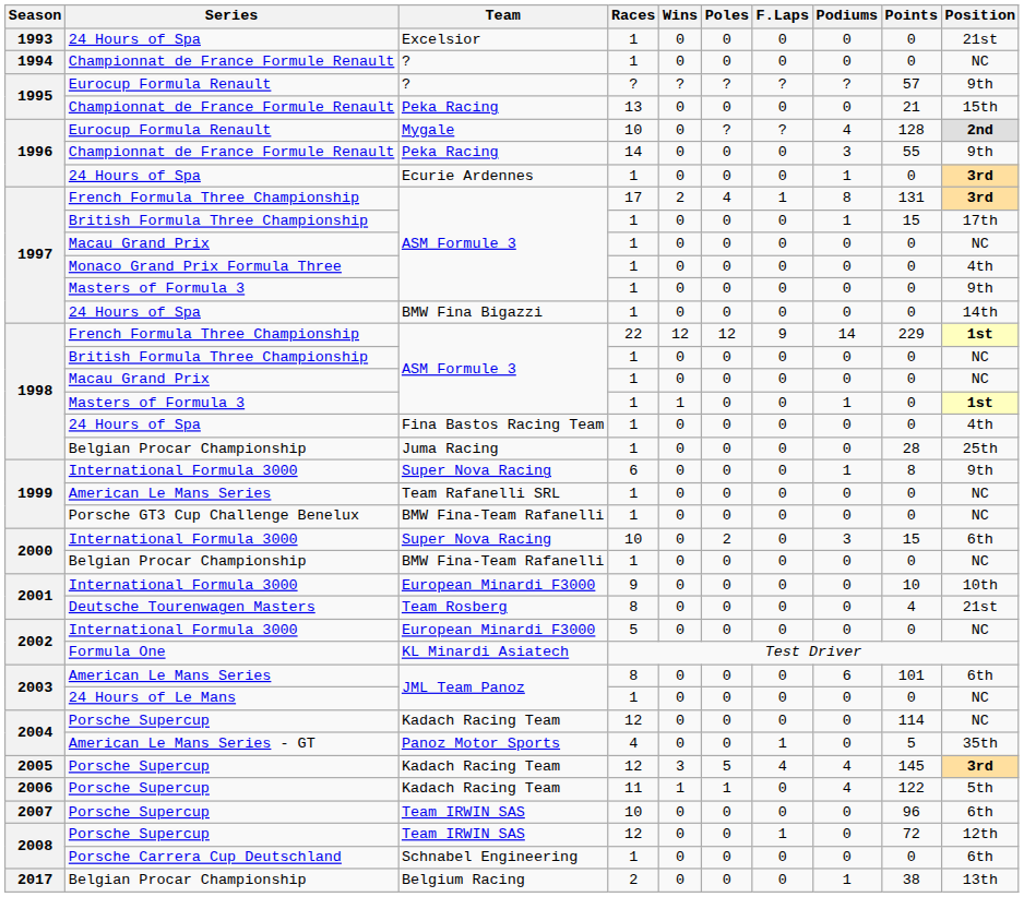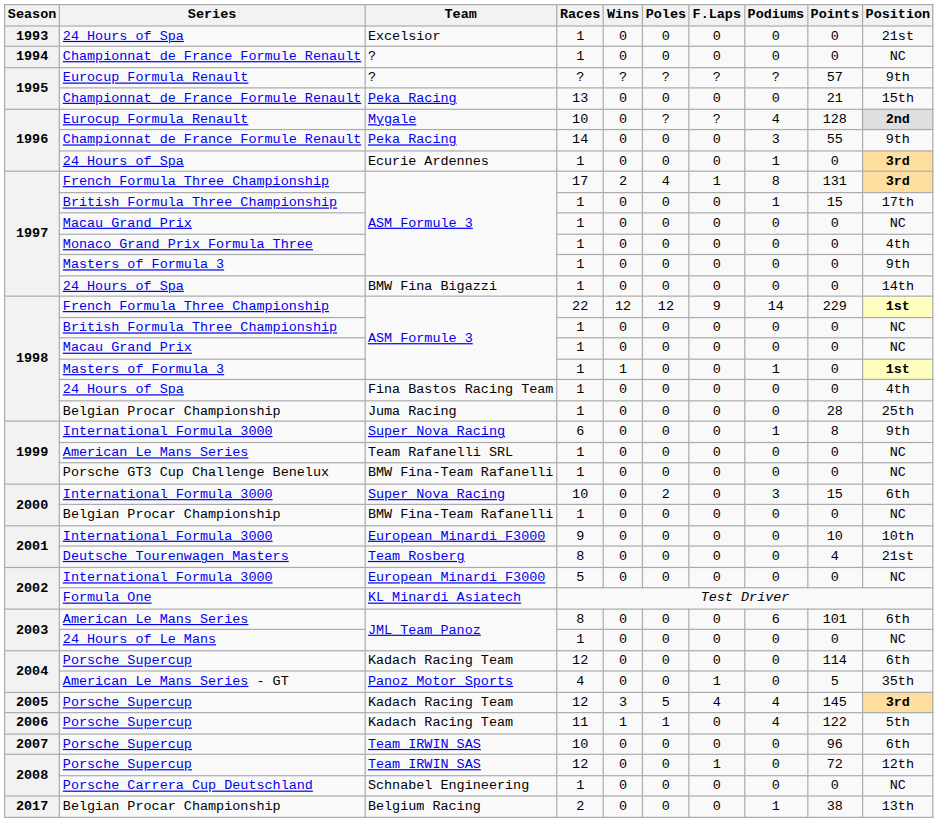 <table class="wikitable" style="font-size: 87%; text-align:center">
 <tr>
 <th>Season</th>
 <th>Series</th>
 <th>Team</th>
 <th>Races</th>
 <th>Wins</th>
 <th>Poles</th>
 <th>F.Laps</th>
 <th>Podiums</th>
 <th>Points</th>
 <th>Position</th>
 </tr>
 <tr>
 <th>1993</th>
 <td align=left><a href='#'>24 Hours of Spa</a></td>
 <td align=left>Excelsior</td>
 <td>1</td>
 <td>0</td>
 <td>0</td>
 <td>0</td>
 <td>0</td>
 <td>0</td>
 <td>21st</td>
 </tr>
 <tr>
 <th>1994</th>
 <td align=left><a href='#'>Championnat de France Formule Renault</a></td>
 <td align=left>?</td>
 <td>1</td>
 <td>0</td>
 <td>0</td>
 <td>0</td>
 <td>0</td>
 <td>0</td>
 <td>NC</td>
 </tr>
 <tr>
 <th rowspan=2>1995</th>
 <td align=left><a href='#'>Eurocup Formula Renault</a></td>
 <td align=left>?</td>
 <td>?</td>
 <td>?</td>
 <td>?</td>
 <td>?</td>
 <td>?</td>
 <td>57</td>
 <td>9th</td>
 </tr>
 <tr>
 <td align=left><a href='#'>Championnat de France Formule Renault</a></td>
 <td align=left><a href='#'>Peka Racing</a></td>
 <td>13</td>
 <td>0</td>
 <td>0</td>
 <td>0</td>
 <td>0</td>
 <td>21</td>
 <td>15th</td>
 </tr>
 <tr>
 <th rowspan=3>1996</th>
 <td align=left><a href='#'>Eurocup Formula Renault</a></td>
 <td align=left><a href='#'>Mygale</a></td>
 <td>10</td>
 <td>0</td>
 <td>?</td>
 <td>?</td>
 <td>4</td>
 <td>128</td>
 <td style="background:#DFDFDF;"><strong>2nd</strong></td>
 </tr>
 <tr>
 <td align=left><a href='#'>Championnat de France Formule Renault</a></td>
 <td align=left><a href='#'>Peka Racing</a></td>
 <td>14</td>
 <td>0</td>
 <td>0</td>
 <td>0</td>
 <td>3</td>
 <td>55</td>
 <td>9th</td>
 </tr>
 <tr>
 <td align=left><a href='#'>24 Hours of Spa</a></td>
 <td align=left>Ecurie Ardennes</td>
 <td>1</td>
 <td>0</td>
 <td>0</td>
 <td>0</td>
 <td>1</td>
 <td>0</td>
 <td style="background:#FFDF9F;"><strong>3rd</strong></td>
 </tr>
 <tr>
 <th rowspan=6>1997</th>
 <td align=left><a href='#'>French Formula Three Championship</a></td>
 <td rowspan=5 align=left><a href='#'>ASM Formule 3</a></td>
 <td>17</td>
 <td>2</td>
 <td>4</td>
 <td>1</td>
 <td>8</td>
 <td>131</td>
 <td style="background:#FFDF9F;"><strong>3rd</strong></td>
 </tr>
 <tr>
 <td align=left><a href='#'>British Formula Three Championship</a></td>
 <td>1</td>
 <td>0</td>
 <td>0</td>
 <td>0</td>
 <td>1</td>
 <td>15</td>
 <td>17th</td>
 </tr>
 <tr>
 <td align=left><a href='#'>Macau Grand Prix</a></td>
 <td>1</td>
 <td>0</td>
 <td>0</td>
 <td>0</td>
 <td>0</td>
 <td>0</td>
 <td>NC</td>
 </tr>
 <tr>
 <td align=left><a href='#'>Monaco Grand Prix Formula Three</a></td>
 <td>1</td>
 <td>0</td>
 <td>0</td>
 <td>0</td>
 <td>0</td>
 <td>0</td>
 <td>4th</td>
 </tr>
 <tr>
 <td align=left><a href='#'>Masters of Formula 3</a></td>
 <td>1</td>
 <td>0</td>
 <td>0</td>
 <td>0</td>
 <td>0</td>
 <td>0</td>
 <td>9th</td>
 </tr>
 <tr>
 <td align=left><a href='#'>24 Hours of Spa</a></td>
 <td align=left>BMW Fina Bigazzi</td>
 <td>1</td>
 <td>0</td>
 <td>0</td>
 <td>0</td>
 <td>0</td>
 <td>0</td>
 <td>14th</td>
 </tr>
 <tr>
 <th rowspan=6>1998</th>
 <td align=left><a href='#'>French Formula Three Championship</a></td>
 <td rowspan=4 align=left><a href='#'>ASM Formule 3</a></td>
 <td>22</td>
 <td>12</td>
 <td>12</td>
 <td>9</td>
 <td>14</td>
 <td>229</td>
 <td style="background:#FFFFBF;"><strong>1st</strong></td>
 </tr>
 <tr>
 <td align=left><a href='#'>British Formula Three Championship</a></td>
 <td>1</td>
 <td>0</td>
 <td>0</td>
 <td>0</td>
 <td>0</td>
 <td>0</td>
 <td>NC</td>
 </tr>
 <tr>
 <td align=left><a href='#'>Macau Grand Prix</a></td>
 <td>1</td>
 <td>0</td>
 <td>0</td>
 <td>0</td>
 <td>0</td>
 <td>0</td>
 <td>NC</td>
 </tr>
 <tr>
 <td align=left><a href='#'>Masters of Formula 3</a></td>
 <td>1</td>
 <td>1</td>
 <td>0</td>
 <td>0</td>
 <td>1</td>
 <td>0</td>
 <td style="background:#FFFFBF;"><strong>1st</strong></td>
 </tr>
 <tr>
 <td align=left><a href='#'>24 Hours of Spa</a></td>
 <td align=left>Fina Bastos Racing Team</td>
 <td>1</td>
 <td>0</td>
 <td>0</td>
 <td>0</td>
 <td>0</td>
 <td>0</td>
 <td>4th</td>
 </tr>
 <tr>
 <td align=left>Belgian Procar Championship</td>
 <td align=left>Juma Racing</td>
 <td>1</td>
 <td>0</td>
 <td>0</td>
 <td>0</td>
 <td>0</td>
 <td>28</td>
 <td>25th</td>
 </tr>
 <tr>
 <th rowspan=3>1999</th>
 <td align=left><a href='#'>International Formula 3000</a></td>
 <td align=left><a href='#'>Super Nova Racing</a></td>
 <td>6</td>
 <td>0</td>
 <td>0</td>
 <td>0</td>
 <td>1</td>
 <td>8</td>
 <td>9th</td>
 </tr>
 <tr>
 <td align=left><a href='#'>American Le Mans Series</a></td>
 <td align=left>Team Rafanelli SRL</td>
 <td>1</td>
 <td>0</td>
 <td>0</td>
 <td>0</td>
 <td>0</td>
 <td>0</td>
 <td>NC</td>
 </tr>
 <tr>
 <td align=left>Porsche GT3 Cup Challenge Benelux</td>
 <td align=left>BMW Fina-Team Rafanelli</td>
 <td>1</td>
 <td>0</td>
 <td>0</td>
 <td>0</td>
 <td>0</td>
 <td>0</td>
 <td>NC</td>
 </tr>
 <tr>
 <th rowspan=2>2000</th>
 <td align=left><a href='#'>International Formula 3000</a></td>
 <td align=left><a href='#'>Super Nova Racing</a></td>
 <td>10</td>
 <td>0</td>
 <td>2</td>
 <td>0</td>
 <td>3</td>
 <td>15</td>
 <td>6th</td>
 </tr>
 <tr>
 <td align=left>Belgian Procar Championship</td>
 <td align=left>BMW Fina-Team Rafanelli</td>
 <td>1</td>
 <td>0</td>
 <td>0</td>
 <td>0</td>
 <td>0</td>
 <td>0</td>
 <td>NC</td>
 </tr>
 <tr>
 <th rowspan=2>2001</th>
 <td align=left><a href='#'>International Formula 3000</a></td>
 <td align=left><a href='#'>European Minardi F3000</a></td>
 <td>9</td>
 <td>0</td>
 <td>0</td>
 <td>0</td>
 <td>0</td>
 <td>10</td>
 <td>10th</td>
 </tr>
 <tr>
 <td align=left><a href='#'>Deutsche Tourenwagen Masters</a></td>
 <td align=left><a href='#'>Team Rosberg</a></td>
 <td>8</td>
 <td>0</td>
 <td>0</td>
 <td>0</td>
 <td>0</td>
 <td>4</td>
 <td>21st</td>
 </tr>
 <tr>
 <th rowspan=2>2002</th>
 <td align=left><a href='#'>International Formula 3000</a></td>
 <td align=left><a href='#'>European Minardi F3000</a></td>
 <td>5</td>
 <td>0</td>
 <td>0</td>
 <td>0</td>
 <td>0</td>
 <td>0</td>
 <td>NC</td>
 </tr>
 <tr>
 <td align=left><a href='#'>Formula One</a></td>
 <td align=left><a href='#'>KL Minardi Asiatech</a></td>
 <td colspan=7><em>Test Driver</em></td>
 </tr>
 <tr>
 <th rowspan=2>2003</th>
 <td align=left><a href='#'>American Le Mans Series</a></td>
 <td rowspan=2 align=left><a href='#'>JML Team Panoz</a></td>
 <td>8</td>
 <td>0</td>
 <td>0</td>
 <td>0</td>
 <td>6</td>
 <td>101</td>
 <td>6th</td>
 </tr>
 <tr>
 <td align=left><a href='#'>24 Hours of Le Mans</a></td>
 <td>1</td>
 <td>0</td>
 <td>0</td>
 <td>0</td>
 <td>0</td>
 <td>0</td>
 <td>NC</td>
 </tr>
 <tr>
 <th rowspan=2>2004</th>
 <td align=left><a href='#'>Porsche Supercup</a></td>
 <td align=left>Kadach Racing Team</td>
 <td>12</td>
 <td>0</td>
 <td>0</td>
 <td>0</td>
 <td>0</td>
 <td>114</td>
-<td>NC</td>
+<td>6th</td>
 </tr>
 <tr>
 <td align=left><a href='#'>American Le Mans Series</a> - GT</td>
 <td align=left><a href='#'>Panoz Motor Sports</a></td>
 <td>4</td>
 <td>0</td>
 <td>0</td>
 <td>1</td>
 <td>0</td>
 <td>5</td>
 <td>35th</td>
 </tr>
 <tr>
 <th>2005</th>
 <td align=left><a href='#'>Porsche Supercup</a></td>
 <td align=left>Kadach Racing Team</td>
 <td>12</td>
 <td>3</td>
 <td>5</td>
 <td>4</td>
 <td>4</td>
 <td>145</td>
 <td style="background:#FFDF9F;"><strong>3rd</strong></td>
 </tr>
 <tr>
 <th>2006</th>
 <td align=left><a href='#'>Porsche Supercup</a></td>
 <td align=left>Kadach Racing Team</td>
 <td>11</td>
 <td>1</td>
 <td>1</td>
 <td>0</td>
 <td>4</td>
 <td>122</td>
 <td>5th</td>
 </tr>
 <tr>
 <th>2007</th>
 <td align=left><a href='#'>Porsche Supercup</a></td>
 <td align=left><a href='#'>Team IRWIN SAS</a></td>
 <td>10</td>
 <td>0</td>
 <td>0</td>
 <td>0</td>
 <td>0</td>
 <td>96</td>
 <td>6th</td>
 </tr>
 <tr>
 <th rowspan=2>2008</th>
 <td align=left><a href='#'>Porsche Supercup</a></td>
 <td align=left><a href='#'>Team IRWIN SAS</a></td>
 <td>12</td>
 <td>0</td>
 <td>0</td>
 <td>1</td>
 <td>0</td>
 <td>72</td>
 <td>12th</td>
 </tr>
 <tr>
 <td align=left><a href='#'>Porsche Carrera Cup Deutschland</a></td>
 <td align=left>Schnabel Engineering</td>
 <td>1</td>
 <td>0</td>
 <td>0</td>
 <td>0</td>
 <td>0</td>
 <td>0</td>
-<td>6th</td>
+<td>NC</td>
 </tr>
 <tr>
 <th>2017</th>
 <td align=left>Belgian Procar Championship</td>
 <td align=left>Belgium Racing</td>
 <td>2</td>
 <td>0</td>
 <td>0</td>
 <td>0</td>
 <td>1</td>
 <td>38</td>
 <td>13th</td>
 </tr>
 </table>
